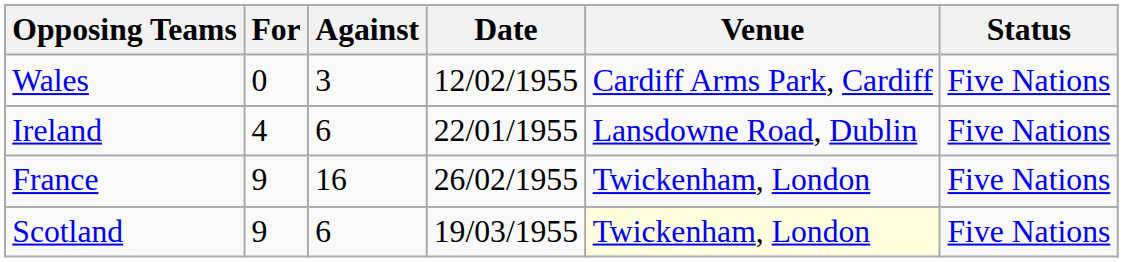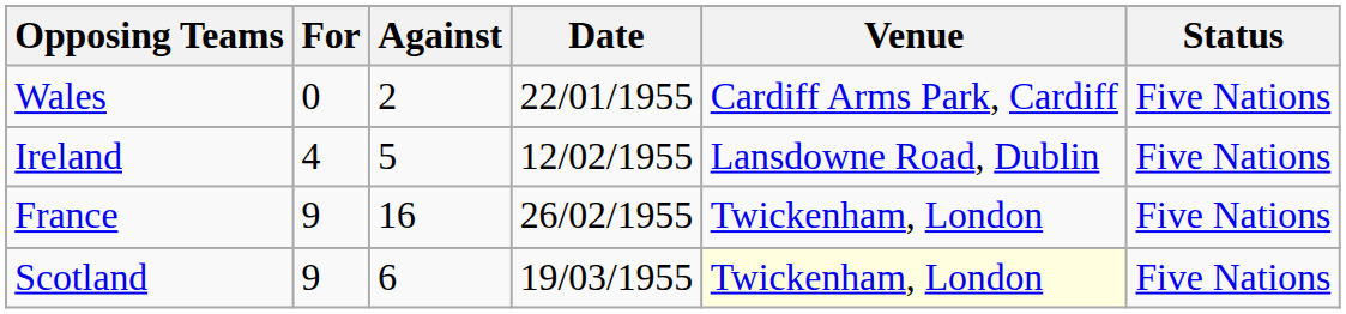 <table class="wikitable">
 <tr>
 <th>Opposing Teams</th>
 <th>For</th>
 <th>Against</th>
 <th>Date</th>
 <th>Venue</th>
 <th>Status</th>
 </tr>
 <tr>
 <td><a href='#'>Wales</a></td>
 <td>0</td>
-<td>3</td>
-<td>12/02/1955</td>
+<td>2</td>
+<td>22/01/1955</td>
 <td><a href='#'>Cardiff Arms Park</a>, <a href='#'>Cardiff</a></td>
 <td><a href='#'>Five Nations</a></td>
 </tr>
 <tr>
 <td><a href='#'>Ireland</a></td>
 <td>4</td>
-<td>6</td>
-<td>22/01/1955</td>
+<td>5</td>
+<td>12/02/1955</td>
 <td><a href='#'>Lansdowne Road</a>, <a href='#'>Dublin</a></td>
 <td><a href='#'>Five Nations</a></td>
 </tr>
 <tr>
 <td><a href='#'>France</a></td>
 <td>9</td>
 <td>16</td>
 <td>26/02/1955</td>
 <td><a href='#'>Twickenham</a>, <a href='#'>London</a></td>
 <td><a href='#'>Five Nations</a></td>
 </tr>
 <tr>
 <td><a href='#'>Scotland</a></td>
 <td>9</td>
 <td>6</td>
 <td>19/03/1955</td>
 <td style="background: lightyellow;"><a href='#'>Twickenham</a>, <a href='#'>London</a></td>
 <td><a href='#'>Five Nations</a></td>
 </tr>
 </table>
